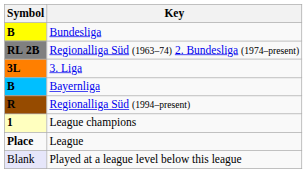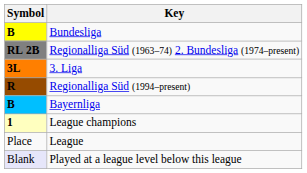 <table class="wikitable" align="center">
 <tr>
 <th>Symbol</th>
 <th>Key</th>
 </tr>
 <tr>
 <td style="background:#FFFF00"><strong>B</strong></td>
 <td><a href='#'>Bundesliga</a></td>
 </tr>
 <tr>
 <td style="background:#808080"><strong>RL</strong>  <strong>2B</strong></td>
 <td><a href='#'>Regionalliga Süd</a> <small>(1963–74)</small>  <a href='#'>2. Bundesliga</a> <small>(1974–present)</small></td>
 </tr>
 <tr>
 <td style="background:#FF7F00"><strong>3L</strong></td>
 <td><a href='#'>3. Liga</a></td>
 </tr>
 <tr>
+<td style="background:#964B00"><strong>R</strong></td>
+<td><a href='#'>Regionalliga Süd</a> <small>(1994–present)</small></td>
+</tr>
+<tr>
 <td style="background:#00BFFF"><strong>B</strong></td>
 <td><a href='#'>Bayernliga</a></td>
-</tr>
-<tr>
-<td style="background:#964B00"><strong>R</strong></td>
-<td><a href='#'>Regionalliga Süd</a> <small>(1994–present)</small></td>
 </tr>
 <tr>
 <td style="background:#ffffbf"><strong>1</strong></td>
 <td>League champions</td>
 </tr>
 <tr>
-<td><strong>Place</strong></td>
+<td>Place</td>
 <td>League</td>
 </tr>
 <tr>
 <td style="background: lavender;">Blank</td>
 <td>Played at a league level below this league</td>
 </tr>
 </table>
